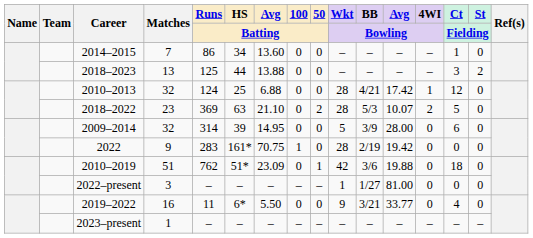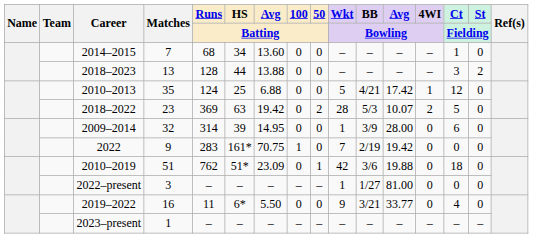 <table class="wikitable" style="text-align:center;">
 <tr>
 <th scope="col" rowspan="2">Name</th>
 <th scope="col" rowspan="2">Team</th>
 <th scope="col" rowspan="2">Career</th>
 <th scope="col" rowspan="2">Matches</th>
 <th scope="col" style="background:#faecc8"><a href='#'>Runs</a></th>
 <th scope="col" style="background:#faecc8">HS</th>
 <th scope="col" style="background:#faecc8"><a href='#'>Avg</a></th>
 <th scope="col" style="background:#faecc8"><a href='#'>100</a></th>
 <th scope="col" style="background:#faecc8"><a href='#'>50</a></th>
 <th scope="col" style="background:#ddcef2"><a href='#'>Wkt</a></th>
 <th scope="col" style="background:#ddcef2">BB</th>
 <th scope="col" style="background:#ddcef2"><a href='#'>Avg</a></th>
 <th scope="col" style="background:#ddcef2">4WI</th>
 <th scope="col" style="background:#cef2e0"><a href='#'>Ct</a></th>
 <th scope="col" style="background:#cef2e0"><a href='#'>St</a></th>
 <th scope="col" rowspan="2">Ref(s)</th>
 </tr>
 <tr class="unsortable">
 <th scope="col" colspan=5 style="background:#faecc8"><a href='#'>Batting</a></th>
 <th scope="col" colspan=4 style="background:#ddcef2"><a href='#'>Bowling</a></th>
 <th scope="col" colspan=2 style="background:#cef2e0"><a href='#'>Fielding</a></th>
 </tr>
 <tr>
 <th scope="row" rowspan="2"></th>
 <td></td>
 <td>2014–2015</td>
 <td>7</td>
-<td>86</td>
+<td>68</td>
 <td>34</td>
 <td>13.60</td>
 <td>0</td>
 <td>0</td>
 <td>–</td>
 <td>–</td>
 <td>–</td>
 <td>–</td>
 <td>1</td>
 <td>0</td>
 <th rowspan="2"></th>
 </tr>
 <tr>
 <td></td>
 <td>2018–2023</td>
 <td>13</td>
-<td>125</td>
+<td>128</td>
 <td>44</td>
 <td>13.88</td>
 <td>0</td>
 <td>0</td>
 <td>–</td>
 <td>–</td>
 <td>–</td>
 <td>–</td>
 <td>3</td>
 <td>2</td>
 </tr>
 <tr>
 <th scope="row" rowspan="2"></th>
 <td></td>
 <td>2010–2013</td>
-<td>32</td>
+<td>35</td>
 <td>124</td>
 <td>25</td>
 <td>6.88</td>
 <td>0</td>
 <td>0</td>
-<td>28</td>
+<td>5</td>
 <td>4/21</td>
 <td>17.42</td>
 <td>1</td>
 <td>12</td>
 <td>0</td>
 <th rowspan="2"></th>
 </tr>
 <tr>
 <td></td>
 <td>2018–2022</td>
 <td>23</td>
 <td>369</td>
 <td>63</td>
-<td>21.10</td>
+<td>19.42</td>
 <td>0</td>
 <td>2</td>
 <td>28</td>
 <td>5/3</td>
 <td>10.07</td>
 <td>2</td>
 <td>5</td>
 <td>0</td>
 </tr>
 <tr>
 <th scope="row" rowspan="2"></th>
 <td></td>
 <td>2009–2014</td>
 <td>32</td>
 <td>314</td>
 <td>39</td>
 <td>14.95</td>
 <td>0</td>
 <td>0</td>
-<td>5</td>
+<td>1</td>
 <td>3/9</td>
 <td>28.00</td>
 <td>0</td>
 <td>6</td>
 <td>0</td>
 <th rowspan="2"></th>
 </tr>
 <tr>
 <td></td>
 <td>2022</td>
 <td>9</td>
 <td>283</td>
 <td>161*</td>
 <td>70.75</td>
 <td>1</td>
 <td>0</td>
-<td>28</td>
+<td>7</td>
 <td>2/19</td>
 <td>19.42</td>
 <td>0</td>
 <td>0</td>
 <td>0</td>
 </tr>
 <tr>
 <th scope="row" rowspan="2"></th>
 <td></td>
 <td>2010–2019</td>
 <td>51</td>
 <td>762</td>
 <td>51*</td>
 <td>23.09</td>
 <td>0</td>
 <td>1</td>
 <td>42</td>
 <td>3/6</td>
 <td>19.88</td>
 <td>0</td>
 <td>18</td>
 <td>0</td>
 <th rowspan="2"></th>
 </tr>
 <tr>
 <td></td>
 <td>2022–present</td>
 <td>3</td>
 <td>–</td>
 <td>–</td>
 <td>–</td>
 <td>–</td>
 <td>–</td>
 <td>1</td>
 <td>1/27</td>
 <td>81.00</td>
 <td>0</td>
 <td>0</td>
 <td>0</td>
 </tr>
 <tr>
 <th scope="row" rowspan="2"></th>
 <td></td>
 <td>2019–2022</td>
 <td>16</td>
 <td>11</td>
 <td>6*</td>
 <td>5.50</td>
 <td>0</td>
 <td>0</td>
 <td>9</td>
 <td>3/21</td>
 <td>33.77</td>
 <td>0</td>
 <td>4</td>
 <td>0</td>
 <th rowspan="2"></th>
 </tr>
 <tr>
 <td></td>
 <td>2023–present</td>
 <td>1</td>
 <td>–</td>
 <td>–</td>
 <td>–</td>
 <td>–</td>
 <td>–</td>
 <td>–</td>
 <td>–</td>
 <td>–</td>
 <td>–</td>
 <td>–</td>
 <td>–</td>
 </tr>
 </table>
